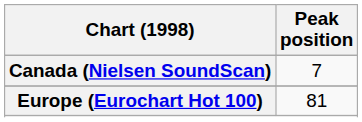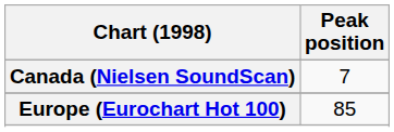 <table class="wikitable sortable plainrowheaders" style="text-align:center">
 <tr>
 <th>Chart (1998)</th>
 <th>Peak<br>position</th>
 </tr>
 <tr>
 </tr>
 <tr>
 <th scope="row">Canada (<a href='#'>Nielsen SoundScan</a>)</th>
 <td>7</td>
 </tr>
 <tr>
 </tr>
 <tr>
 <th scope="row">Europe (<a href='#'>Eurochart Hot 100</a>)</th>
-<td>81</td>
+<td>85</td>
 </tr>
 <tr>
 </tr>
 <tr>
 </tr>
 <tr>
 </tr>
 <tr>
 </tr>
 <tr>
 </tr>
 <tr>
 </tr>
 <tr>
 </tr>
 <tr>
 </tr>
 <tr>
 </tr>
 <tr>
 </tr>
 <tr>
 </tr>
 </table>
